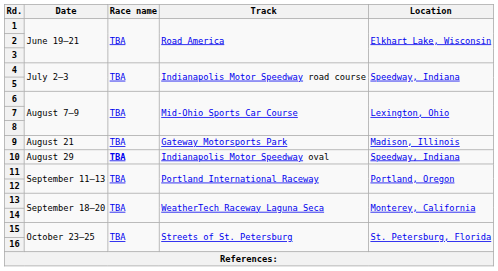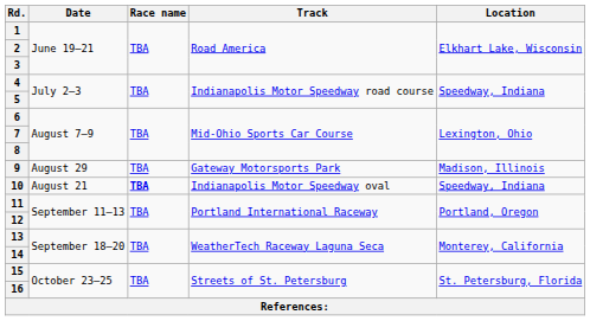 <table class="wikitable" style="font-size: 85%">
 <tr>
 <th>Rd.</th>
 <th>Date</th>
 <th>Race name</th>
 <th>Track</th>
 <th>Location</th>
 </tr>
 <tr>
 <th>1</th>
 <td rowspan=3>June 19–21</td>
 <td rowspan=3><a href='#'>TBA</a></td>
 <td rowspan=3> <a href='#'>Road America</a></td>
 <td rowspan=3><a href='#'>Elkhart Lake, Wisconsin</a></td>
 </tr>
 <tr>
 <th>2</th>
 </tr>
 <tr>
 <th>3</th>
 </tr>
 <tr>
 <th>4</th>
 <td rowspan=2>July 2–3</td>
 <td rowspan=2><a href='#'>TBA</a></td>
 <td rowspan=2> <a href='#'>Indianapolis Motor Speedway</a> road course</td>
 <td rowspan=2><a href='#'>Speedway, Indiana</a></td>
 </tr>
 <tr>
 <th>5</th>
 </tr>
 <tr>
 <th>6</th>
 <td rowspan=3>August 7–9</td>
 <td rowspan=3><a href='#'>TBA</a></td>
 <td rowspan=3> <a href='#'>Mid-Ohio Sports Car Course</a></td>
 <td rowspan=3><a href='#'>Lexington, Ohio</a></td>
 </tr>
 <tr>
 <th>7</th>
 </tr>
 <tr>
 <th>8</th>
 </tr>
 <tr>
 <th>9</th>
-<td>August 21</td>
+<td>August 29</td>
 <td><a href='#'>TBA</a></td>
 <td> <a href='#'>Gateway Motorsports Park</a></td>
 <td><a href='#'>Madison, Illinois</a></td>
 </tr>
 <tr>
 <th>10</th>
-<td>August 29</td>
+<td>August 21</td>
 <td><strong><a href='#'>TBA</a></strong></td>
 <td> <a href='#'>Indianapolis Motor Speedway</a> oval</td>
 <td><a href='#'>Speedway, Indiana</a></td>
 </tr>
 <tr>
 <th>11</th>
 <td rowspan=2>September 11–13</td>
 <td rowspan=2><a href='#'>TBA</a></td>
 <td rowspan=2> <a href='#'>Portland International Raceway</a></td>
 <td rowspan=2><a href='#'>Portland, Oregon</a></td>
 </tr>
 <tr>
 <th>12</th>
 </tr>
 <tr>
 <th>13</th>
 <td rowspan=2>September 18–20</td>
 <td rowspan=2><a href='#'>TBA</a></td>
 <td rowspan=2> <a href='#'>WeatherTech Raceway Laguna Seca</a></td>
 <td rowspan=2><a href='#'>Monterey, California</a></td>
 </tr>
 <tr>
 <th>14</th>
 </tr>
 <tr>
 <th>15</th>
 <td rowspan=2>October 23–25</td>
 <td rowspan=2><a href='#'>TBA</a></td>
 <td rowspan=2> <a href='#'>Streets of St. Petersburg</a></td>
 <td rowspan=2><a href='#'>St. Petersburg, Florida</a></td>
 </tr>
 <tr>
 <th>16</th>
 </tr>
 <tr>
 <th colspan=5>References:</th>
 </tr>
 </table>
